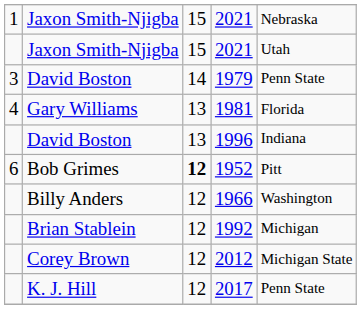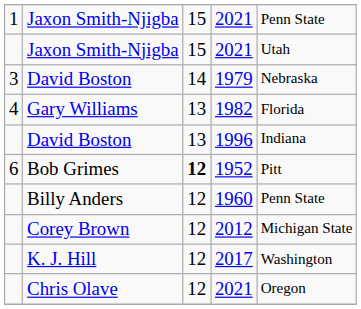 <table class="wikitable">
 <tr>
 </tr>
 <tr>
 <td>1</td>
 <td><a href='#'>Jaxon Smith-Njigba</a></td>
 <td>15</td>
 <td><a href='#'>2021</a></td>
-<td style="font-size:80%;">Nebraska</td>
+<td style="font-size:80%;">Penn State</td>
 </tr>
 <tr>
 <td></td>
 <td><a href='#'>Jaxon Smith-Njigba</a></td>
 <td>15</td>
 <td><a href='#'>2021</a></td>
 <td style="font-size:80%;">Utah</td>
 </tr>
 <tr>
 <td>3</td>
 <td><a href='#'>David Boston</a></td>
 <td>14</td>
 <td><a href='#'>1979</a></td>
-<td style="font-size:80%;">Penn State</td>
+<td style="font-size:80%;">Nebraska</td>
 </tr>
 <tr>
 <td>4</td>
 <td><a href='#'>Gary Williams</a></td>
 <td>13</td>
-<td><a href='#'>1981</a></td>
+<td><a href='#'>1982</a></td>
 <td style="font-size:80%;">Florida</td>
 </tr>
 <tr>
 <td></td>
 <td><a href='#'>David Boston</a></td>
 <td>13</td>
 <td><a href='#'>1996</a></td>
 <td style="font-size:80%;">Indiana</td>
 </tr>
 <tr>
 <td>6</td>
 <td>Bob Grimes</td>
 <td><strong>12</strong></td>
 <td><a href='#'>1952</a></td>
 <td style="font-size:80%;">Pitt</td>
 </tr>
 <tr>
 <td></td>
 <td>Billy Anders</td>
 <td>12</td>
-<td><a href='#'>1966</a></td>
-<td style="font-size:80%;">Washington</td>
-</tr>
-<tr>
-<td></td>
-<td><a href='#'>Brian Stablein</a></td>
-<td>12</td>
-<td><a href='#'>1992</a></td>
-<td style="font-size:80%;">Michigan</td>
+<td><a href='#'>1960</a></td>
+<td style="font-size:80%;">Penn State</td>
 </tr>
 <tr>
 <td></td>
 <td><a href='#'>Corey Brown</a></td>
 <td>12</td>
 <td><a href='#'>2012</a></td>
 <td style="font-size:80%;">Michigan State</td>
 </tr>
 <tr>
 <td></td>
 <td><a href='#'>K. J. Hill</a></td>
 <td>12</td>
 <td><a href='#'>2017</a></td>
-<td style="font-size:80%;">Penn State</td>
+<td style="font-size:80%;">Washington</td>
+</tr>
+<tr>
+<td></td>
+<td><a href='#'>Chris Olave</a></td>
+<td>12</td>
+<td><a href='#'>2021</a></td>
+<td style="font-size:80%;">Oregon</td>
 </tr>
 <tr>
 </tr>
 </table>
